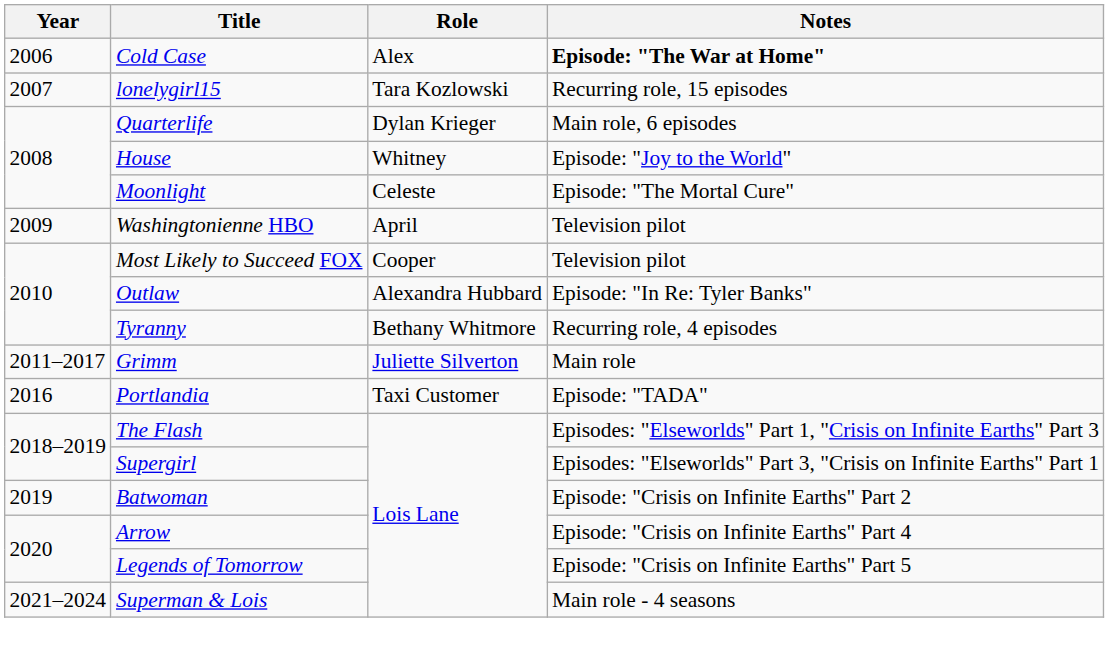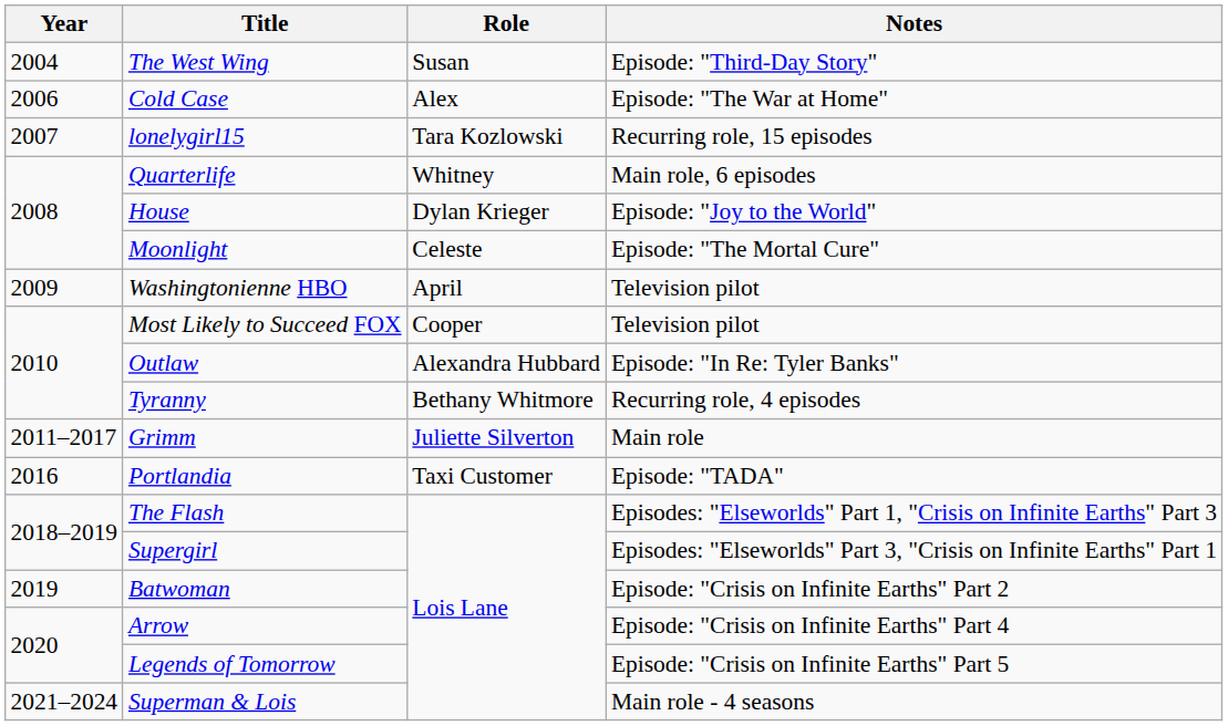 <table class="wikitable">
 <tr>
 <th>Year</th>
 <th>Title</th>
 <th>Role</th>
 <th>Notes</th>
 </tr>
 <tr>
+<td>2004</td>
+<td><em><a href='#'>The West Wing</a></em></td>
+<td>Susan</td>
+<td>Episode: "<a href='#'>Third-Day Story</a>"</td>
+</tr>
+<tr>
 <td>2006</td>
 <td><em><a href='#'>Cold Case</a></em></td>
 <td>Alex</td>
-<td><strong>Episode: "The War at Home"</strong></td>
+<td>Episode: "The War at Home"</td>
 </tr>
 <tr>
 <td>2007</td>
 <td><em><a href='#'>lonelygirl15</a></em></td>
 <td>Tara Kozlowski</td>
 <td>Recurring role, 15 episodes</td>
 </tr>
 <tr>
 <td rowspan=3>2008</td>
 <td><em><a href='#'>Quarterlife</a></em></td>
-<td>Dylan Krieger</td>
+<td>Whitney</td>
 <td>Main role, 6 episodes</td>
 </tr>
 <tr>
 <td><em><a href='#'>House</a></em></td>
-<td>Whitney</td>
+<td>Dylan Krieger</td>
 <td>Episode: "<a href='#'>Joy to the World</a>"</td>
 </tr>
 <tr>
 <td><em><a href='#'>Moonlight</a></em></td>
 <td>Celeste</td>
 <td>Episode: "The Mortal Cure"</td>
 </tr>
 <tr>
 <td>2009</td>
 <td><em>Washingtonienne</em> <a href='#'>HBO</a></td>
 <td>April</td>
 <td>Television pilot</td>
 </tr>
 <tr>
 <td rowspan=3>2010</td>
 <td><em>Most Likely to Succeed</em> <a href='#'>FOX</a></td>
 <td>Cooper</td>
 <td>Television pilot</td>
 </tr>
 <tr>
 <td><em><a href='#'>Outlaw</a></em></td>
 <td>Alexandra Hubbard</td>
 <td>Episode: "In Re: Tyler Banks"</td>
 </tr>
 <tr>
 <td><em><a href='#'>Tyranny</a></em></td>
 <td>Bethany Whitmore</td>
 <td>Recurring role, 4 episodes</td>
 </tr>
 <tr>
 <td>2011–2017</td>
 <td><em><a href='#'>Grimm</a></em></td>
 <td><a href='#'>Juliette Silverton</a></td>
 <td>Main role</td>
 </tr>
 <tr>
 <td>2016</td>
 <td><em><a href='#'>Portlandia</a></em></td>
 <td>Taxi Customer</td>
 <td>Episode: "TADA"</td>
 </tr>
 <tr>
 <td rowspan=2>2018–2019</td>
 <td><em><a href='#'>The Flash</a></em></td>
 <td rowspan="6"><a href='#'>Lois Lane</a></td>
 <td>Episodes: "<a href='#'>Elseworlds</a>" Part 1, "<a href='#'>Crisis on Infinite Earths</a>" Part 3</td>
 </tr>
 <tr>
 <td><em><a href='#'>Supergirl</a></em></td>
 <td>Episodes: "Elseworlds" Part 3, "Crisis on Infinite Earths" Part 1</td>
 </tr>
 <tr>
 <td>2019</td>
 <td><em><a href='#'>Batwoman</a></em></td>
 <td>Episode: "Crisis on Infinite Earths" Part 2</td>
 </tr>
 <tr>
 <td rowspan=2>2020</td>
 <td><em><a href='#'>Arrow</a></em></td>
 <td>Episode: "Crisis on Infinite Earths" Part 4</td>
 </tr>
 <tr>
 <td><em><a href='#'>Legends of Tomorrow</a></em></td>
 <td>Episode: "Crisis on Infinite Earths" Part 5</td>
 </tr>
 <tr>
 <td rowspan=1>2021–2024</td>
 <td><em><a href='#'>Superman & Lois</a></em></td>
 <td>Main role - 4 seasons</td>
 </tr>
 </table>
